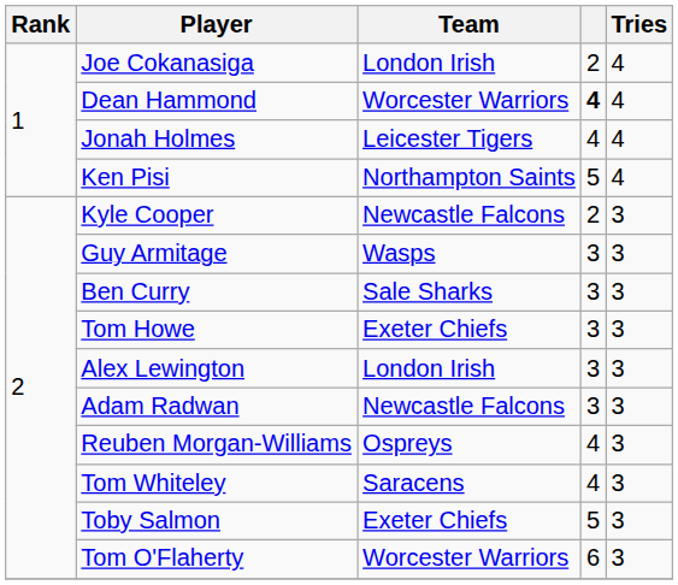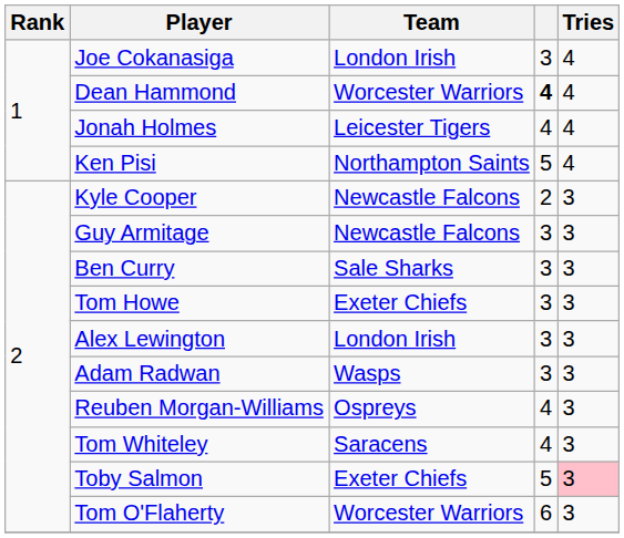 <table class="wikitable">
 <tr>
 <th>Rank</th>
 <th>Player</th>
 <th>Team</th>
 <th></th>
 <th>Tries</th>
 </tr>
 <tr>
 <td rowspan=4>1</td>
 <td> <a href='#'>Joe Cokanasiga</a></td>
 <td><a href='#'>London Irish</a></td>
-<td>2</td>
+<td>3</td>
 <td>4</td>
 </tr>
 <tr>
 <td> <a href='#'>Dean Hammond</a></td>
 <td><a href='#'>Worcester Warriors</a></td>
 <td><strong>4</strong></td>
 <td>4</td>
 </tr>
 <tr>
 <td> <a href='#'>Jonah Holmes</a></td>
 <td><a href='#'>Leicester Tigers</a></td>
 <td>4</td>
 <td>4</td>
 </tr>
 <tr>
 <td> <a href='#'>Ken Pisi</a></td>
 <td><a href='#'>Northampton Saints</a></td>
 <td>5</td>
 <td>4</td>
 </tr>
 <tr>
 <td rowspan=10>2</td>
 <td> <a href='#'>Kyle Cooper</a></td>
 <td><a href='#'>Newcastle Falcons</a></td>
 <td>2</td>
 <td>3</td>
 </tr>
 <tr>
 <td> <a href='#'>Guy Armitage</a></td>
-<td><a href='#'>Wasps</a></td>
+<td><a href='#'>Newcastle Falcons</a></td>
 <td>3</td>
 <td>3</td>
 </tr>
 <tr>
 <td> <a href='#'>Ben Curry</a></td>
 <td><a href='#'>Sale Sharks</a></td>
 <td>3</td>
 <td>3</td>
 </tr>
 <tr>
 <td> <a href='#'>Tom Howe</a></td>
 <td><a href='#'>Exeter Chiefs</a></td>
 <td>3</td>
 <td>3</td>
 </tr>
 <tr>
 <td> <a href='#'>Alex Lewington</a></td>
 <td><a href='#'>London Irish</a></td>
 <td>3</td>
 <td>3</td>
 </tr>
 <tr>
 <td> <a href='#'>Adam Radwan</a></td>
-<td><a href='#'>Newcastle Falcons</a></td>
+<td><a href='#'>Wasps</a></td>
 <td>3</td>
 <td>3</td>
 </tr>
 <tr>
 <td> <a href='#'>Reuben Morgan-Williams</a></td>
 <td><a href='#'>Ospreys</a></td>
 <td>4</td>
 <td>3</td>
 </tr>
 <tr>
 <td> <a href='#'>Tom Whiteley</a></td>
 <td><a href='#'>Saracens</a></td>
 <td>4</td>
 <td>3</td>
 </tr>
 <tr>
 <td> <a href='#'>Toby Salmon</a></td>
 <td><a href='#'>Exeter Chiefs</a></td>
 <td>5</td>
-<td>3</td>
+<td style="background: pink;">3</td>
 </tr>
 <tr>
 <td> <a href='#'>Tom O'Flaherty</a></td>
 <td><a href='#'>Worcester Warriors</a></td>
 <td>6</td>
 <td>3</td>
 </tr>
 <tr>
 </tr>
 </table>
